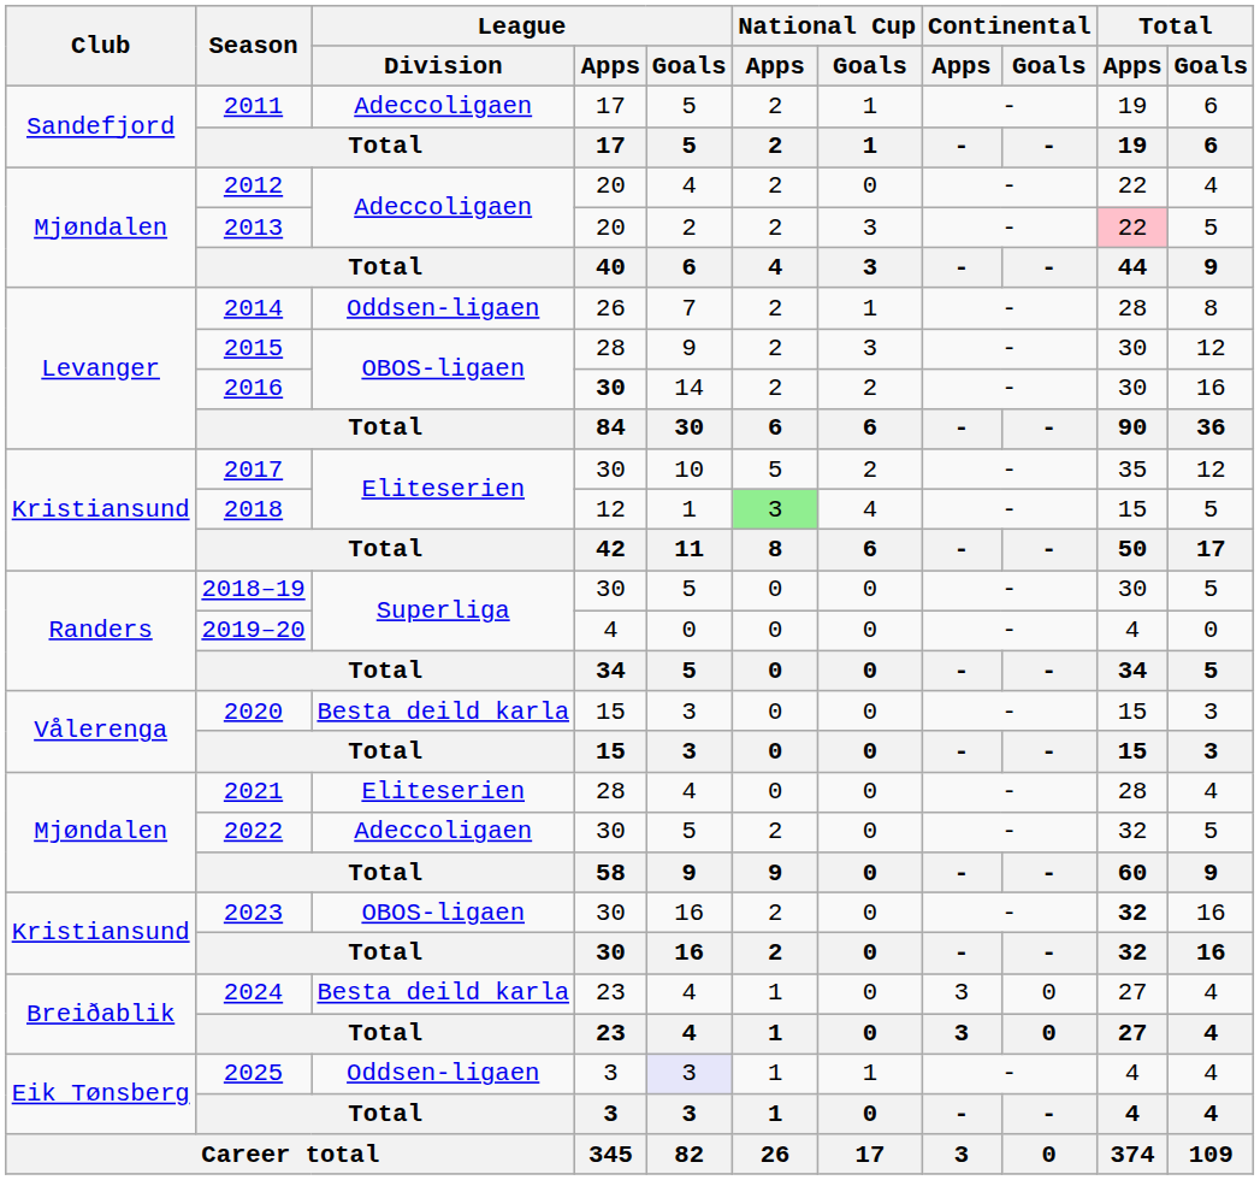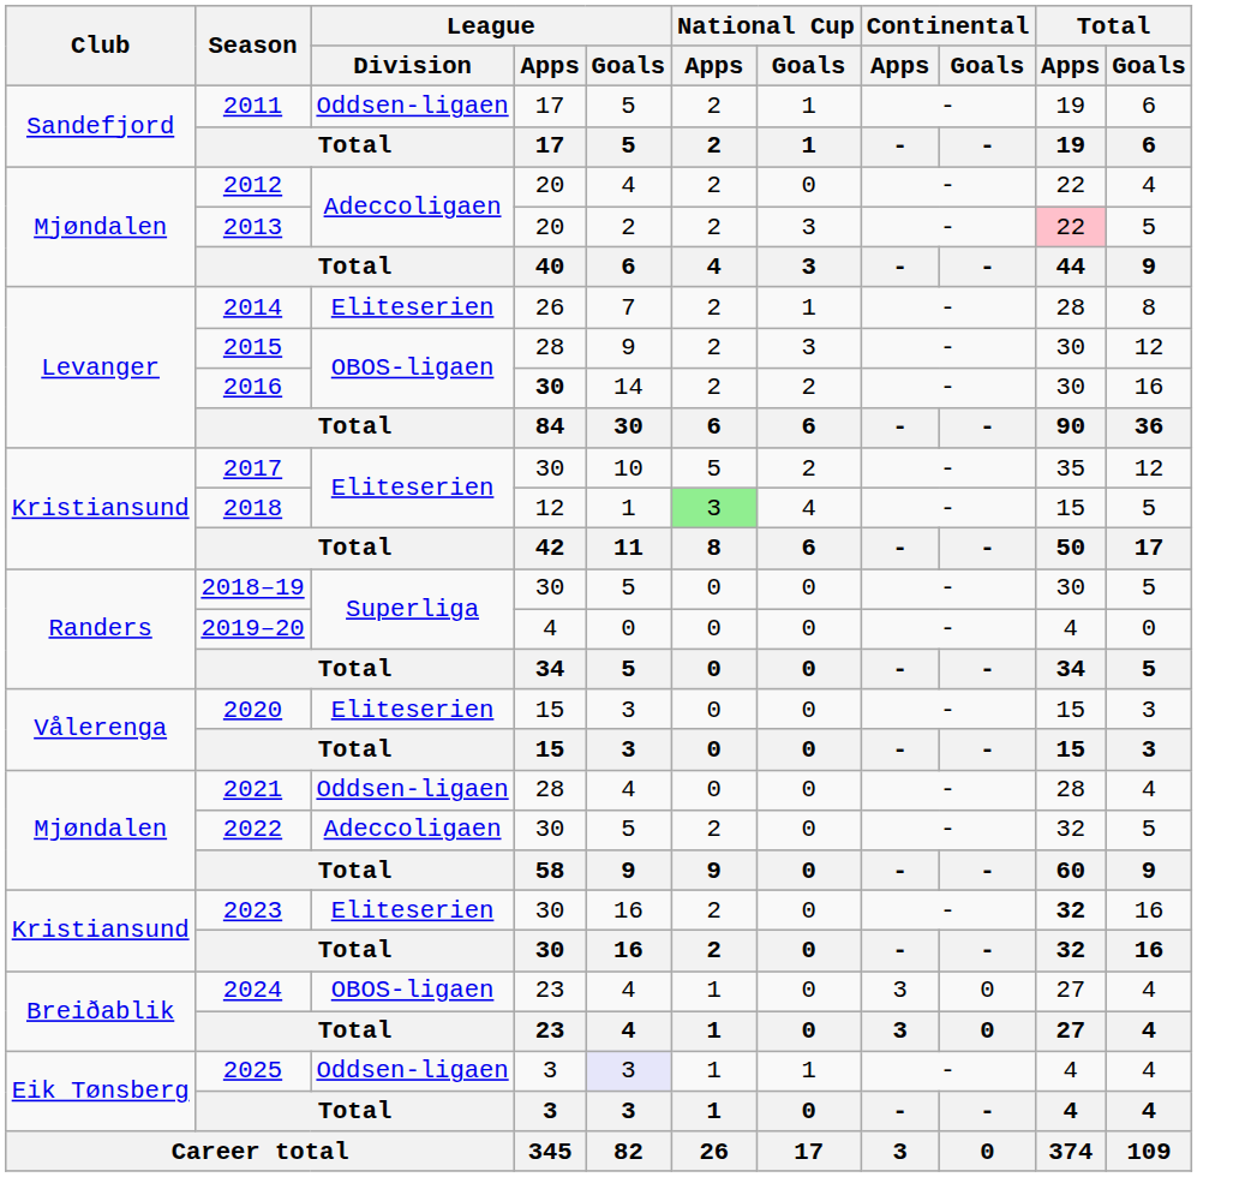 <table class="wikitable" style="text-align: center;">
 <tr>
 <th rowspan="2">Club</th>
 <th rowspan="2">Season</th>
 <th colspan="3">League</th>
 <th colspan="2">National Cup</th>
 <th colspan="2">Continental</th>
 <th colspan="2">Total</th>
 </tr>
 <tr>
 <th>Division</th>
 <th>Apps</th>
 <th>Goals</th>
 <th>Apps</th>
 <th>Goals</th>
 <th>Apps</th>
 <th>Goals</th>
 <th>Apps</th>
 <th>Goals</th>
 </tr>
 <tr>
 <td rowspan="2"><a href='#'>Sandefjord</a></td>
 <td><a href='#'>2011</a></td>
-<td rowspan="1"><a href='#'>Adeccoligaen</a></td>
+<td rowspan="1"><a href='#'>Oddsen-ligaen</a></td>
 <td>17</td>
 <td>5</td>
 <td>2</td>
 <td>1</td>
 <td colspan="2">-</td>
 <td>19</td>
 <td>6</td>
 </tr>
 <tr>
 <th colspan="2">Total</th>
 <th>17</th>
 <th>5</th>
 <th>2</th>
 <th>1</th>
 <th>-</th>
 <th>-</th>
 <th>19</th>
 <th>6</th>
 </tr>
 <tr>
 <td rowspan="3"><a href='#'>Mjøndalen</a></td>
 <td><a href='#'>2012</a></td>
 <td rowspan="2"><a href='#'>Adeccoligaen</a></td>
 <td>20</td>
 <td>4</td>
 <td>2</td>
 <td>0</td>
 <td colspan="2">-</td>
 <td>22</td>
 <td>4</td>
 </tr>
 <tr>
 <td><a href='#'>2013</a></td>
 <td>20</td>
 <td>2</td>
 <td>2</td>
 <td>3</td>
 <td colspan="2">-</td>
 <td style="background: pink;">22</td>
 <td>5</td>
 </tr>
 <tr>
 <th colspan="2">Total</th>
 <th>40</th>
 <th>6</th>
 <th>4</th>
 <th>3</th>
 <th>-</th>
 <th>-</th>
 <th>44</th>
 <th>9</th>
 </tr>
 <tr>
 <td rowspan="4"><a href='#'>Levanger</a></td>
 <td><a href='#'>2014</a></td>
-<td rowspan="1"><a href='#'>Oddsen-ligaen</a></td>
+<td rowspan="1"><a href='#'>Eliteserien</a></td>
 <td>26</td>
 <td>7</td>
 <td>2</td>
 <td>1</td>
 <td colspan="2">-</td>
 <td>28</td>
 <td>8</td>
 </tr>
 <tr>
 <td><a href='#'>2015</a></td>
 <td rowspan="2"><a href='#'>OBOS-ligaen</a></td>
 <td>28</td>
 <td>9</td>
 <td>2</td>
 <td>3</td>
 <td colspan="2">-</td>
 <td>30</td>
 <td>12</td>
 </tr>
 <tr>
 <td><a href='#'>2016</a></td>
 <td><strong>30</strong></td>
 <td>14</td>
 <td>2</td>
 <td>2</td>
 <td colspan="2">-</td>
 <td>30</td>
 <td>16</td>
 </tr>
 <tr>
 <th colspan="2">Total</th>
 <th>84</th>
 <th>30</th>
 <th>6</th>
 <th>6</th>
 <th>-</th>
 <th>-</th>
 <th>90</th>
 <th>36</th>
 </tr>
 <tr>
 <td rowspan="3"><a href='#'>Kristiansund</a></td>
 <td><a href='#'>2017</a></td>
 <td rowspan="2"><a href='#'>Eliteserien</a></td>
 <td>30</td>
 <td>10</td>
 <td>5</td>
 <td>2</td>
 <td colspan="2">-</td>
 <td>35</td>
 <td>12</td>
 </tr>
 <tr>
 <td><a href='#'>2018</a></td>
 <td>12</td>
 <td>1</td>
 <td style="background: lightgreen;">3</td>
 <td>4</td>
 <td colspan="2">-</td>
 <td>15</td>
 <td>5</td>
 </tr>
 <tr>
 <th colspan="2">Total</th>
 <th>42</th>
 <th>11</th>
 <th>8</th>
 <th>6</th>
 <th>-</th>
 <th>-</th>
 <th>50</th>
 <th>17</th>
 </tr>
 <tr>
 <td rowspan="3"><a href='#'>Randers</a></td>
 <td><a href='#'>2018–19</a></td>
 <td rowspan="2"><a href='#'>Superliga</a></td>
 <td>30</td>
 <td>5</td>
 <td>0</td>
 <td>0</td>
 <td colspan="2">-</td>
 <td>30</td>
 <td>5</td>
 </tr>
 <tr>
 <td><a href='#'>2019–20</a></td>
 <td>4</td>
 <td>0</td>
 <td>0</td>
 <td>0</td>
 <td colspan="2">-</td>
 <td>4</td>
 <td>0</td>
 </tr>
 <tr>
 <th colspan="2">Total</th>
 <th>34</th>
 <th>5</th>
 <th>0</th>
 <th>0</th>
 <th>-</th>
 <th>-</th>
 <th>34</th>
 <th>5</th>
 </tr>
 <tr>
 <td rowspan="2"><a href='#'>Vålerenga</a></td>
 <td><a href='#'>2020</a></td>
-<td rowspan="1"><a href='#'>Besta deild karla</a></td>
+<td rowspan="1"><a href='#'>Eliteserien</a></td>
 <td>15</td>
 <td>3</td>
 <td>0</td>
 <td>0</td>
 <td colspan="2">-</td>
 <td>15</td>
 <td>3</td>
 </tr>
 <tr>
 <th colspan="2">Total</th>
 <th>15</th>
 <th>3</th>
 <th>0</th>
 <th>0</th>
 <th>-</th>
 <th>-</th>
 <th>15</th>
 <th>3</th>
 </tr>
 <tr>
 <td rowspan="3"><a href='#'>Mjøndalen</a></td>
 <td><a href='#'>2021</a></td>
-<td rowspan="1"><a href='#'>Eliteserien</a></td>
+<td rowspan="1"><a href='#'>Oddsen-ligaen</a></td>
 <td>28</td>
 <td>4</td>
 <td>0</td>
 <td>0</td>
 <td colspan="2">-</td>
 <td>28</td>
 <td>4</td>
 </tr>
 <tr>
 <td><a href='#'>2022</a></td>
 <td rowspan="1"><a href='#'>Adeccoligaen</a></td>
 <td>30</td>
 <td>5</td>
 <td>2</td>
 <td>0</td>
 <td colspan="2">-</td>
 <td>32</td>
 <td>5</td>
 </tr>
 <tr>
 <th colspan="2">Total</th>
 <th>58</th>
 <th>9</th>
 <th>9</th>
 <th>0</th>
 <th>-</th>
 <th>-</th>
 <th>60</th>
 <th>9</th>
 </tr>
 <tr>
 <td rowspan="2"><a href='#'>Kristiansund</a></td>
 <td><a href='#'>2023</a></td>
-<td rowspan="1"><a href='#'>OBOS-ligaen</a></td>
+<td rowspan="1"><a href='#'>Eliteserien</a></td>
 <td>30</td>
 <td>16</td>
 <td>2</td>
 <td>0</td>
 <td colspan="2">-</td>
 <td><strong>32</strong></td>
 <td>16</td>
 </tr>
 <tr>
 <th colspan="2">Total</th>
 <th>30</th>
 <th>16</th>
 <th>2</th>
 <th>0</th>
 <th>-</th>
 <th>-</th>
 <th>32</th>
 <th>16</th>
 </tr>
 <tr>
 <td rowspan="2"><a href='#'>Breiðablik</a></td>
 <td><a href='#'>2024</a></td>
-<td rowspan="1"><a href='#'>Besta deild karla</a></td>
+<td rowspan="1"><a href='#'>OBOS-ligaen</a></td>
 <td>23</td>
 <td>4</td>
 <td>1</td>
 <td>0</td>
 <td>3</td>
 <td>0</td>
 <td>27</td>
 <td>4</td>
 </tr>
 <tr>
 <th colspan="2">Total</th>
 <th>23</th>
 <th>4</th>
 <th>1</th>
 <th>0</th>
 <th>3</th>
 <th>0</th>
 <th>27</th>
 <th>4</th>
 </tr>
 <tr>
 <td rowspan="2"><a href='#'>Eik Tønsberg</a></td>
 <td><a href='#'>2025</a></td>
 <td rowspan="1"><a href='#'>Oddsen-ligaen</a></td>
 <td>3</td>
 <td style="background: lavender;">3</td>
 <td>1</td>
 <td>1</td>
 <td colspan="2">-</td>
 <td>4</td>
 <td>4</td>
 </tr>
 <tr>
 <th colspan="2">Total</th>
 <th>3</th>
 <th>3</th>
 <th>1</th>
 <th>0</th>
 <th>-</th>
 <th>-</th>
 <th>4</th>
 <th>4</th>
 </tr>
 <tr>
 <th colspan="3">Career total</th>
 <th>345</th>
 <th>82</th>
 <th>26</th>
 <th>17</th>
 <th>3</th>
 <th>0</th>
 <th>374</th>
 <th>109</th>
 </tr>
 </table>
